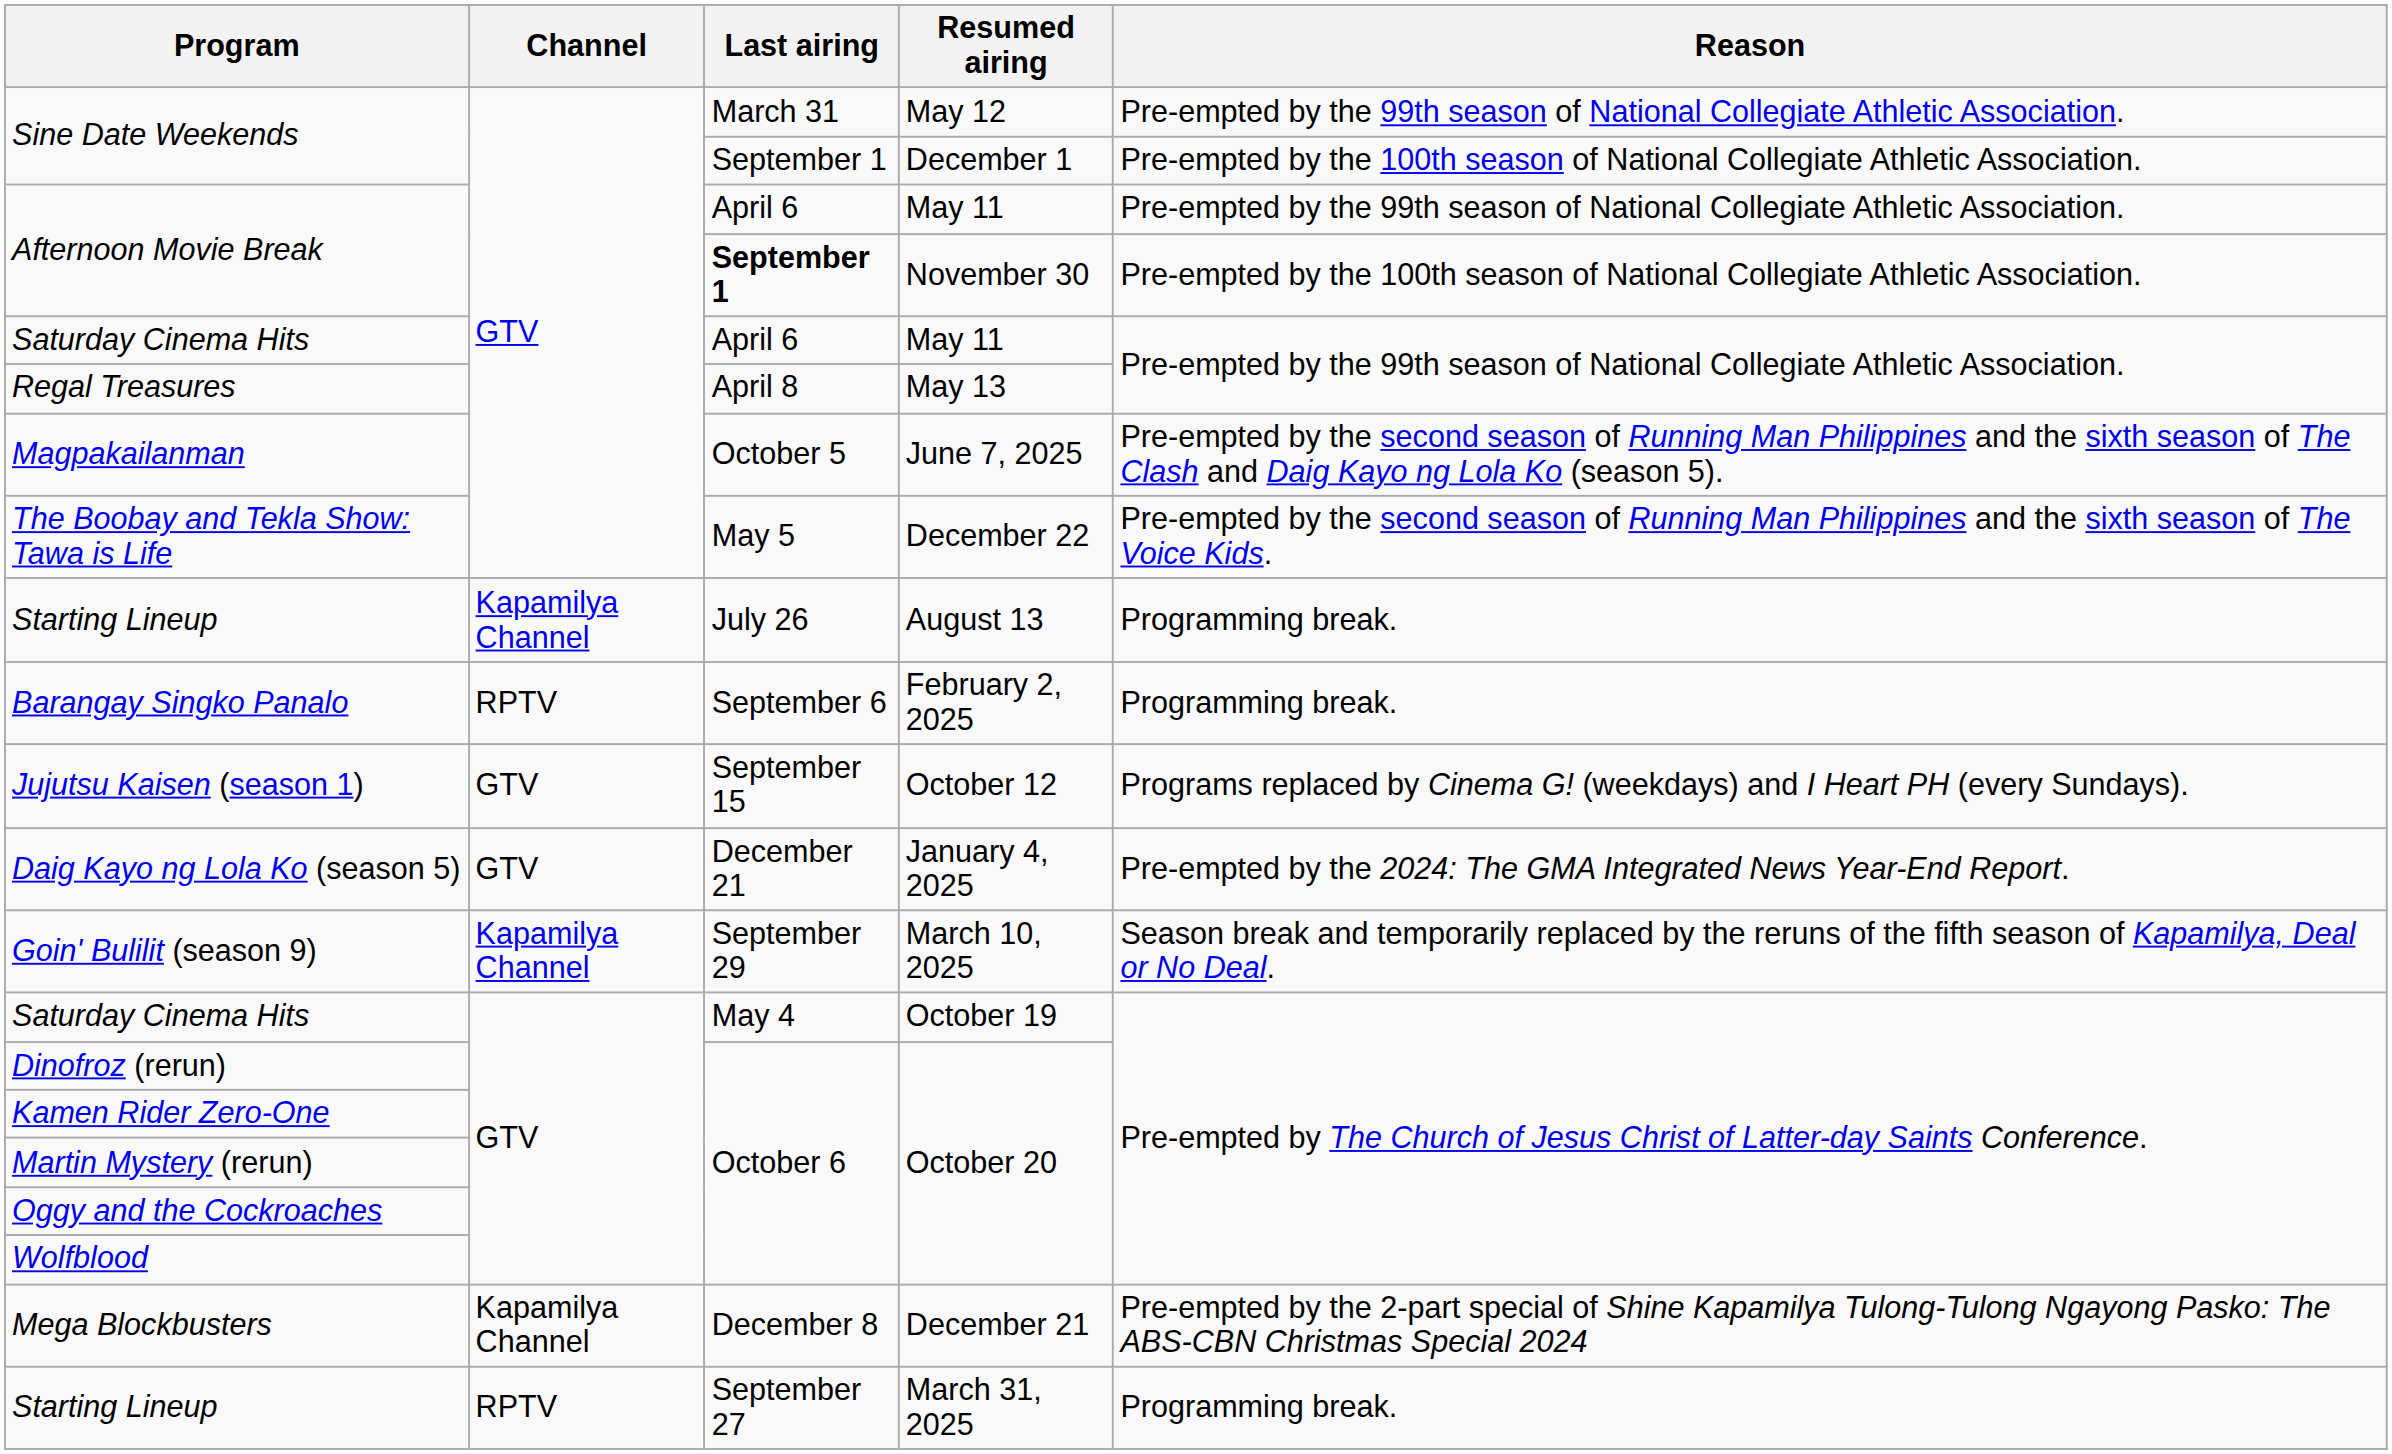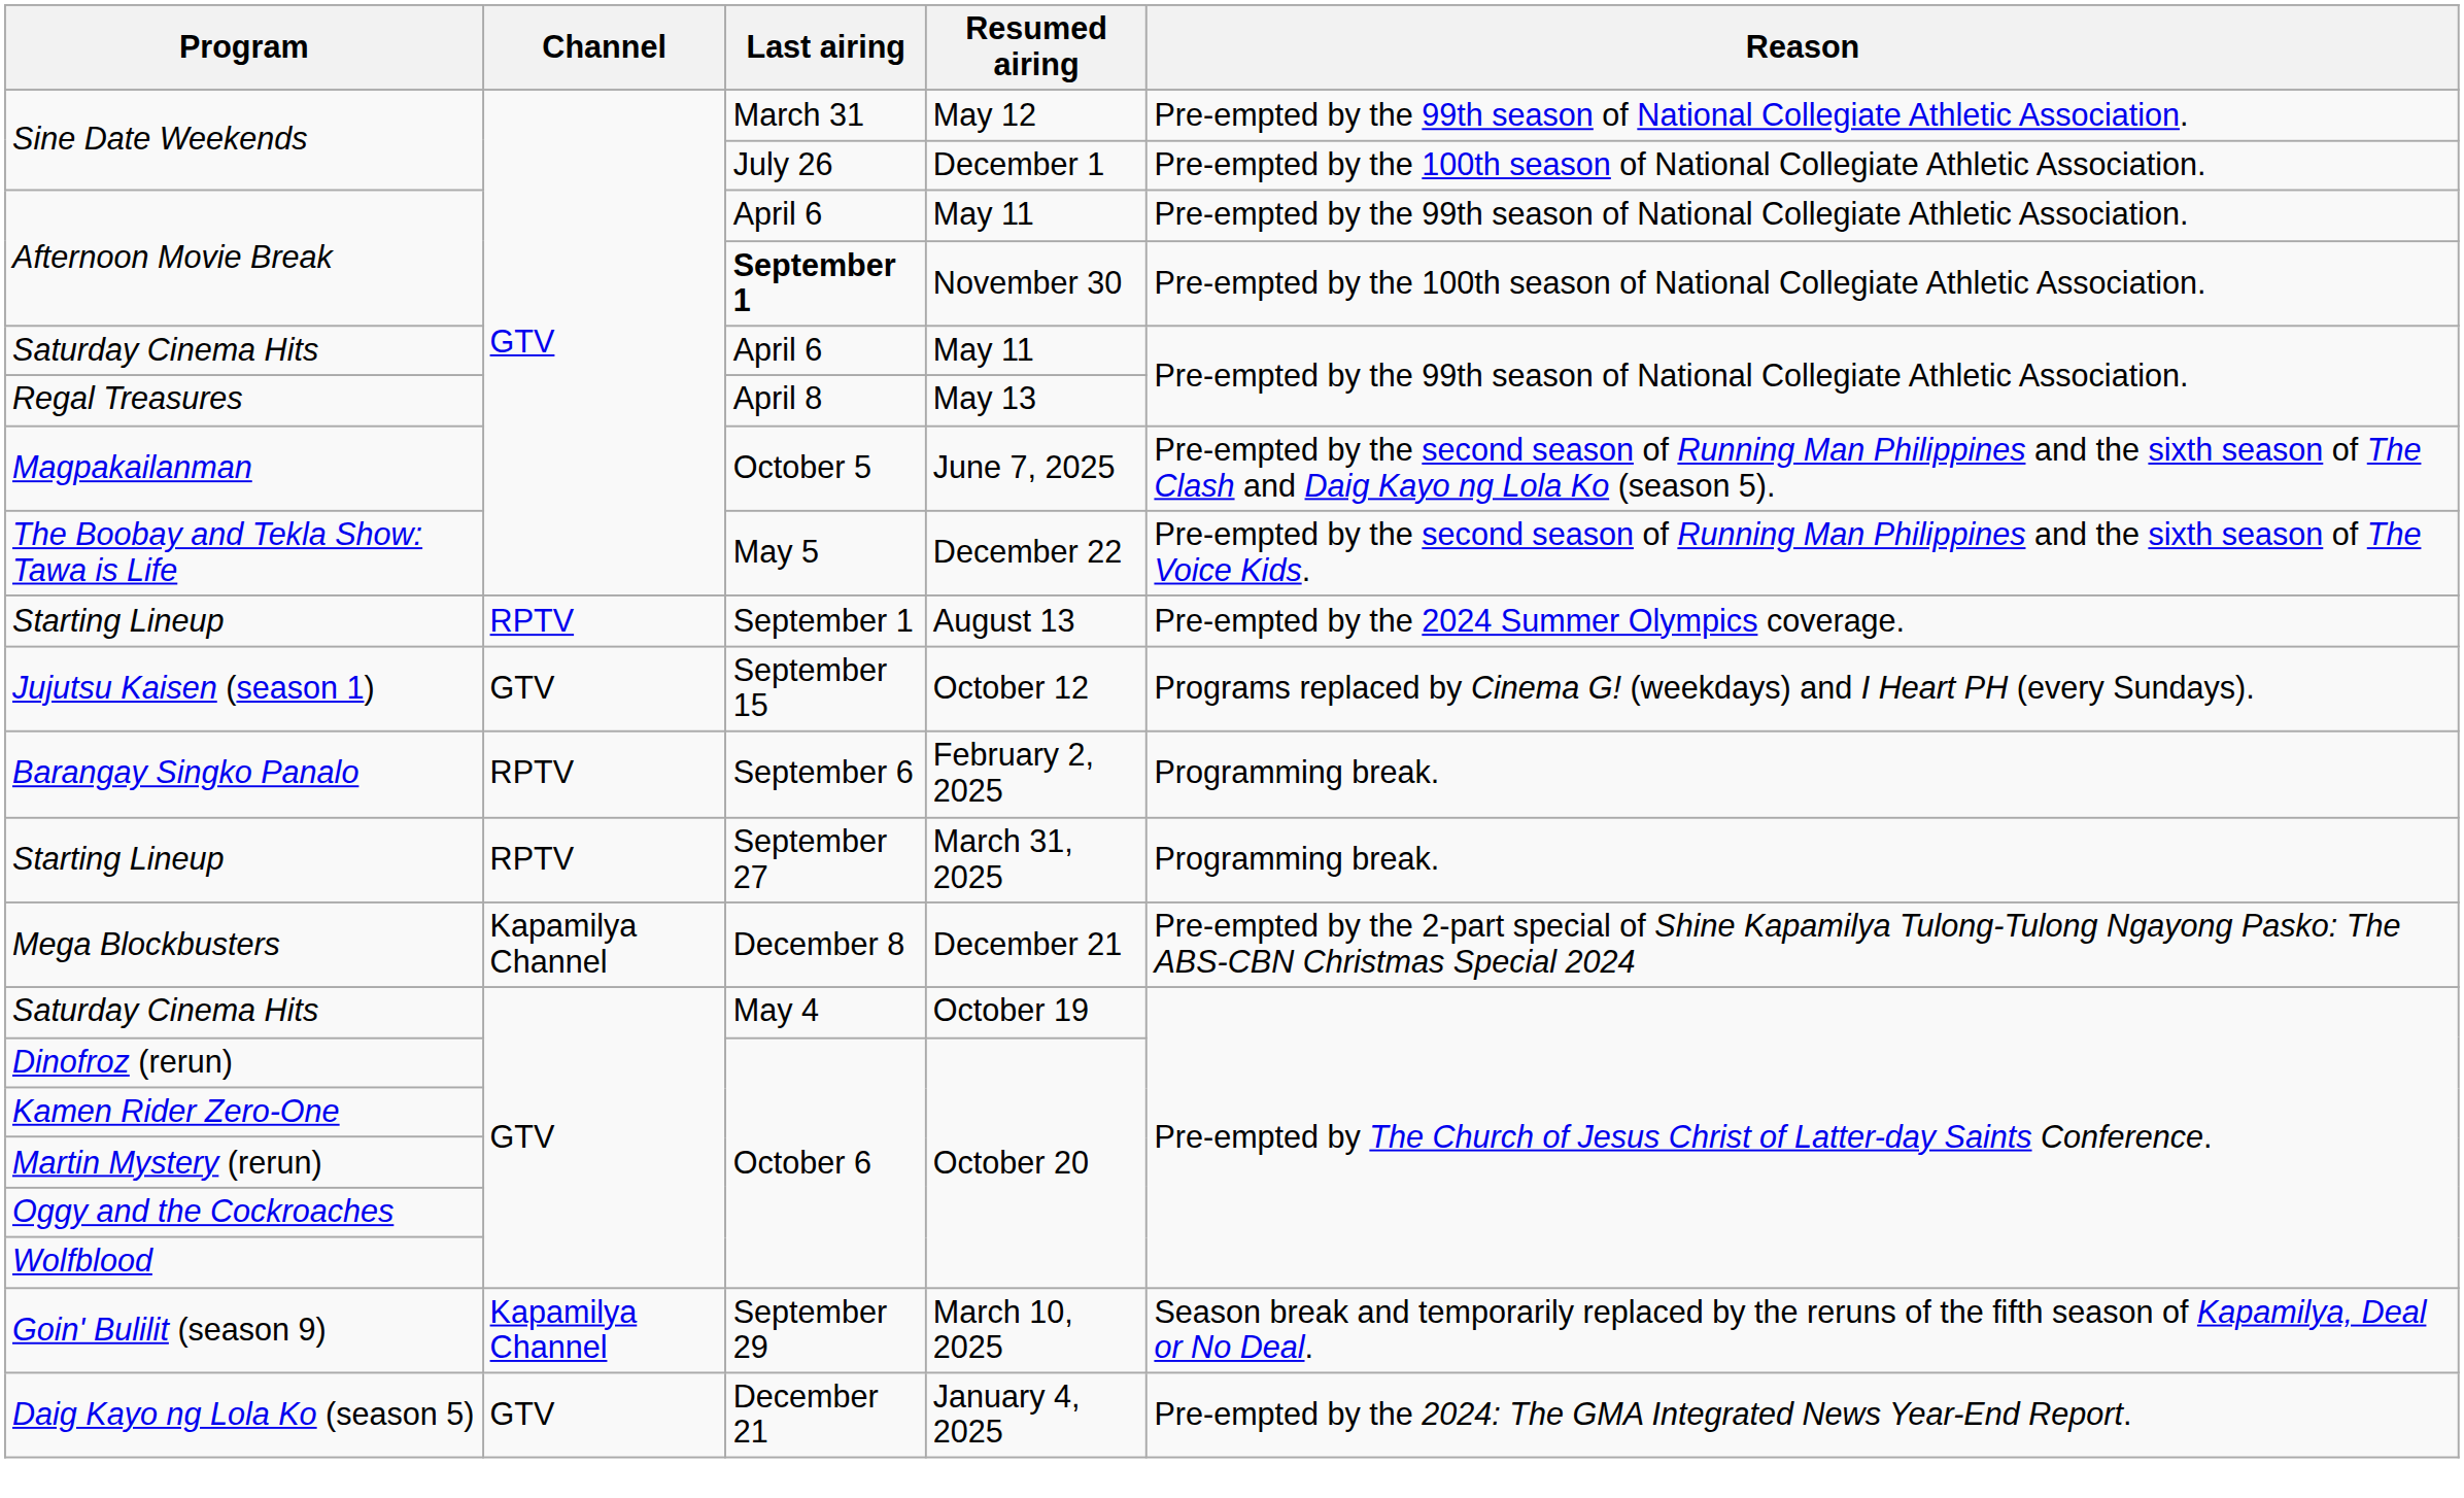 <table class="wikitable">
 <tr>
 <th>Program</th>
 <th>Channel</th>
 <th>Last airing</th>
 <th>Resumed airing</th>
 <th>Reason</th>
 </tr>
 <tr>
 <td rowspan="2"><em>Sine Date Weekends</em></td>
 <td rowspan="8"><a href='#'>GTV</a></td>
 <td>March 31</td>
 <td>May 12</td>
 <td>Pre-empted by the <a href='#'>99th season</a> of <a href='#'>National Collegiate Athletic Association</a>.</td>
 </tr>
 <tr>
-<td>September 1</td>
+<td>July 26</td>
 <td>December 1</td>
 <td>Pre-empted by the <a href='#'>100th season</a> of National Collegiate Athletic Association.</td>
 </tr>
 <tr>
 <td rowspan="2"><em>Afternoon Movie Break</em></td>
 <td>April 6</td>
 <td>May 11</td>
 <td>Pre-empted by the 99th season of National Collegiate Athletic Association.</td>
 </tr>
 <tr>
 <td><strong>September 1</strong></td>
 <td>November 30</td>
 <td>Pre-empted by the 100th season of National Collegiate Athletic Association.</td>
 </tr>
 <tr>
 <td><em>Saturday Cinema Hits</em></td>
 <td>April 6</td>
 <td>May 11</td>
 <td rowspan="2">Pre-empted by the 99th season of National Collegiate Athletic Association.</td>
 </tr>
 <tr>
 <td><em>Regal Treasures</em></td>
 <td>April 8</td>
 <td>May 13</td>
 </tr>
 <tr>
 <td><em><a href='#'>Magpakailanman</a></em></td>
 <td>October 5</td>
 <td>June 7, 2025</td>
 <td>Pre-empted by the <a href='#'>second season</a> of <em><a href='#'>Running Man Philippines</a></em> and the <a href='#'>sixth season</a> of <em><a href='#'>The Clash</a></em> and <em><a href='#'>Daig Kayo ng Lola Ko</a></em> (season 5).</td>
 </tr>
 <tr>
 <td><em><a href='#'>The Boobay and Tekla Show: Tawa is Life</a></em></td>
 <td>May 5</td>
 <td>December 22</td>
 <td>Pre-empted by the <a href='#'>second season</a> of <em><a href='#'>Running Man Philippines</a></em> and the <a href='#'>sixth season</a> of <em><a href='#'>The Voice Kids</a></em>.</td>
 </tr>
 <tr>
 <td><em>Starting Lineup</em></td>
-<td><a href='#'>Kapamilya Channel</a></td>
-<td>July 26</td>
+<td><a href='#'>RPTV</a></td>
+<td>September 1</td>
 <td>August 13</td>
-<td>Programming break.</td>
+<td>Pre-empted by the <a href='#'>2024 Summer Olympics</a> coverage.</td>
+</tr>
+<tr>
+<td><em><a href='#'>Jujutsu Kaisen</a></em> (<a href='#'>season 1</a>)</td>
+<td>GTV</td>
+<td>September 15</td>
+<td>October 12</td>
+<td>Programs replaced by <em>Cinema G!</em> (weekdays) and <em>I Heart PH</em> (every Sundays).</td>
 </tr>
 <tr>
 <td><em><a href='#'>Barangay Singko Panalo</a></em></td>
 <td>RPTV</td>
 <td>September 6</td>
 <td>February 2, 2025</td>
 <td>Programming break.</td>
 </tr>
 <tr>
-<td><em><a href='#'>Jujutsu Kaisen</a></em> (<a href='#'>season 1</a>)</td>
-<td>GTV</td>
-<td>September 15</td>
-<td>October 12</td>
-<td>Programs replaced by <em>Cinema G!</em> (weekdays) and <em>I Heart PH</em> (every Sundays).</td>
+<td><em>Starting Lineup</em></td>
+<td>RPTV</td>
+<td>September 27</td>
+<td>March 31, 2025</td>
+<td>Programming break.</td>
 </tr>
 <tr>
-<td><em><a href='#'>Daig Kayo ng Lola Ko</a></em> (season 5)</td>
-<td>GTV</td>
+<td><em>Mega Blockbusters</em></td>
+<td>Kapamilya Channel</td>
+<td>December 8</td>
 <td>December 21</td>
-<td>January 4, 2025</td>
-<td>Pre-empted by the <em>2024: The GMA Integrated News Year-End Report</em>.</td>
-</tr>
-<tr>
-<td><em><a href='#'>Goin' Bulilit</a></em> (season 9)</td>
-<td><a href='#'>Kapamilya Channel</a></td>
-<td>September 29</td>
-<td>March 10, 2025</td>
-<td>Season break and temporarily replaced by the reruns of the fifth season of <em><a href='#'>Kapamilya, Deal or No Deal</a></em>.</td>
+<td>Pre-empted by the 2-part special of <em>Shine Kapamilya Tulong-Tulong Ngayong Pasko: The ABS-CBN Christmas Special 2024</em></td>
 </tr>
 <tr>
 <td><em>Saturday Cinema Hits</em></td>
 <td rowspan="6">GTV</td>
 <td>May 4</td>
 <td>October 19</td>
 <td rowspan="6">Pre-empted by <em><a href='#'>The Church of Jesus Christ of Latter-day Saints</a> Conference</em>.</td>
 </tr>
 <tr>
 <td><em><a href='#'>Dinofroz</a></em> (rerun)</td>
 <td rowspan="5">October 6</td>
 <td rowspan="5">October 20</td>
 </tr>
 <tr>
 <td><em><a href='#'>Kamen Rider Zero-One</a></em></td>
 </tr>
 <tr>
 <td><em><a href='#'>Martin Mystery</a></em> (rerun)</td>
 </tr>
 <tr>
 <td><em><a href='#'>Oggy and the Cockroaches</a></em></td>
 </tr>
 <tr>
 <td><em><a href='#'>Wolfblood</a></em></td>
 </tr>
 <tr>
-<td><em>Mega Blockbusters</em></td>
-<td>Kapamilya Channel</td>
-<td>December 8</td>
-<td>December 21</td>
-<td>Pre-empted by the 2-part special of <em>Shine Kapamilya Tulong-Tulong Ngayong Pasko: The ABS-CBN Christmas Special 2024</em></td>
+<td><em><a href='#'>Goin' Bulilit</a></em> (season 9)</td>
+<td><a href='#'>Kapamilya Channel</a></td>
+<td>September 29</td>
+<td>March 10, 2025</td>
+<td>Season break and temporarily replaced by the reruns of the fifth season of <em><a href='#'>Kapamilya, Deal or No Deal</a></em>.</td>
 </tr>
 <tr>
-<td><em>Starting Lineup</em></td>
-<td>RPTV</td>
-<td>September 27</td>
-<td>March 31, 2025</td>
-<td>Programming break.</td>
+<td><em><a href='#'>Daig Kayo ng Lola Ko</a></em> (season 5)</td>
+<td>GTV</td>
+<td>December 21</td>
+<td>January 4, 2025</td>
+<td>Pre-empted by the <em>2024: The GMA Integrated News Year-End Report</em>.</td>
 </tr>
 </table>
